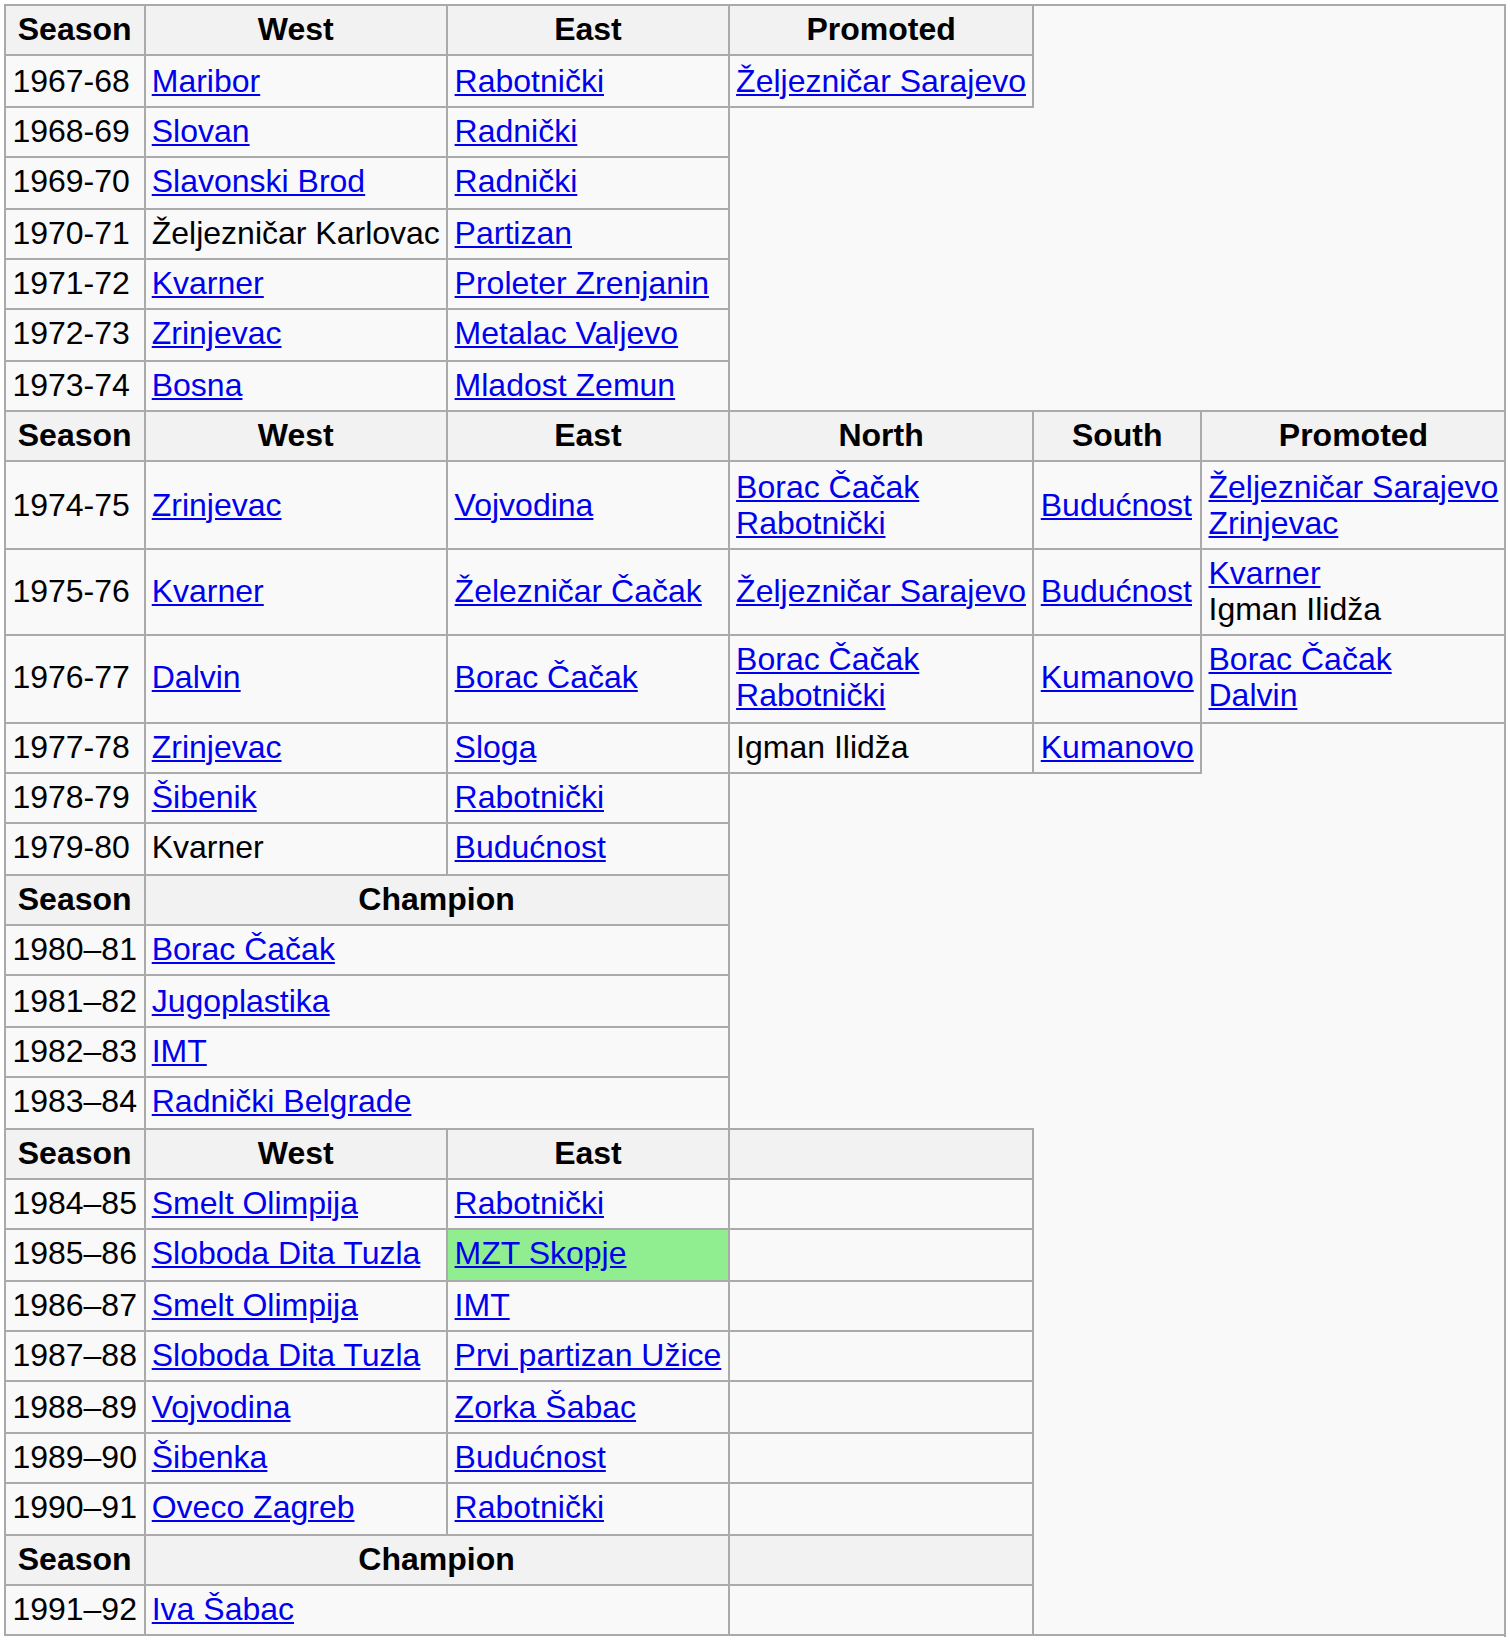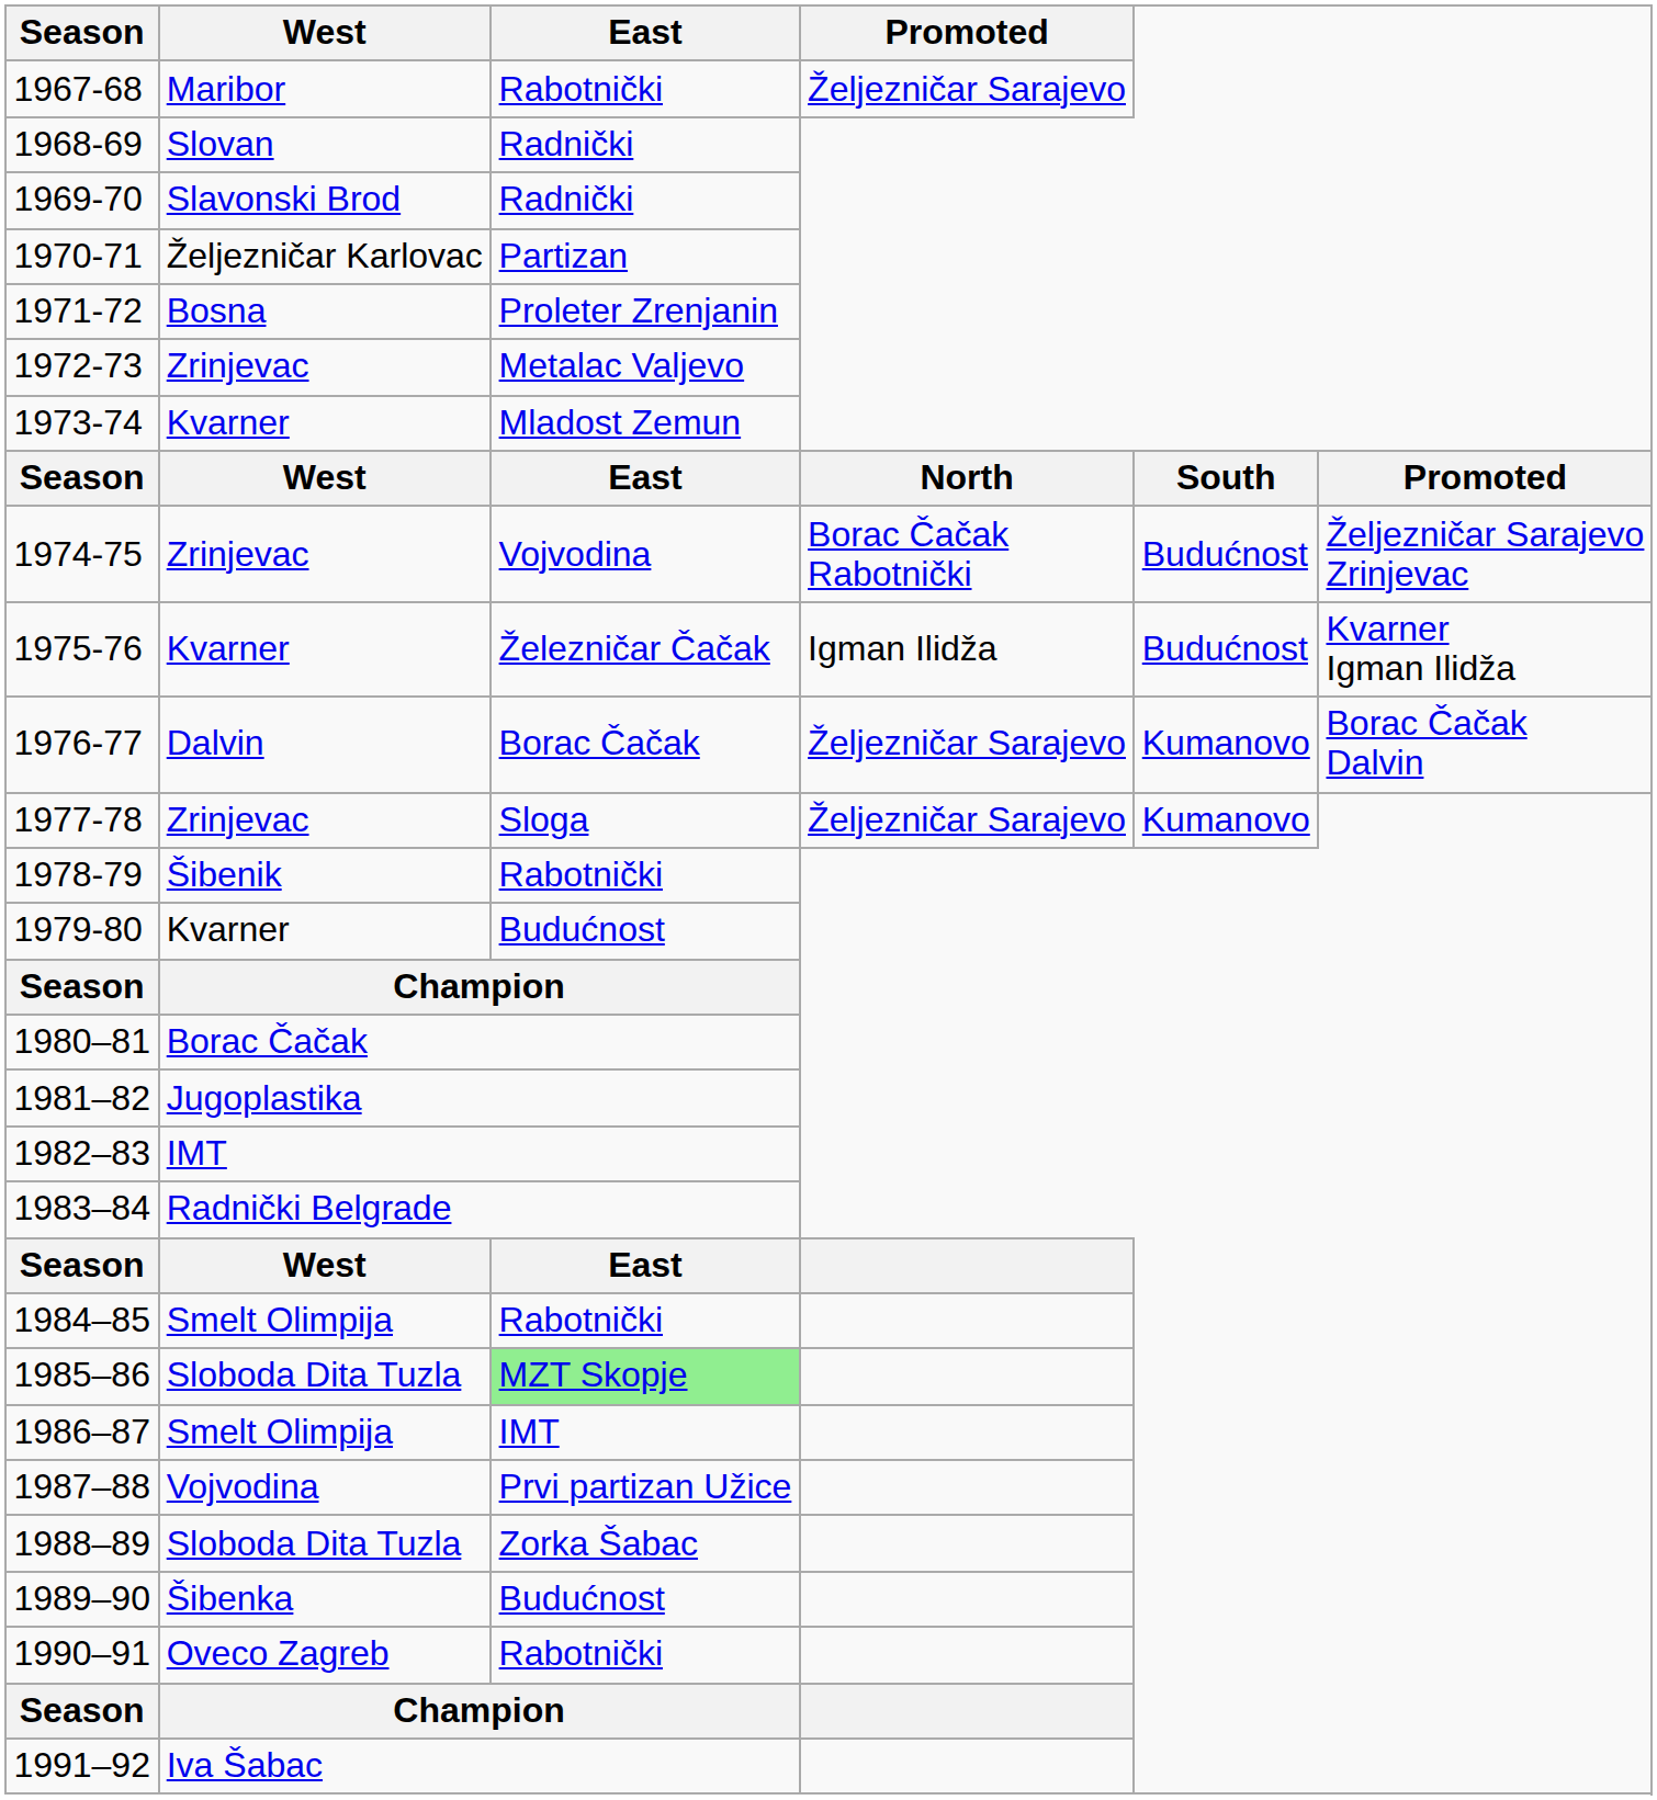 <table class="wikitable">
 <tr>
 <th>Season</th>
 <th>West</th>
 <th>East</th>
 <th>Promoted</th>
 </tr>
 <tr>
 <td>1967-68</td>
 <td><a href='#'>Maribor</a></td>
 <td><a href='#'>Rabotnički</a></td>
 <td><a href='#'>Željezničar Sarajevo</a></td>
 </tr>
 <tr>
 <td>1968-69</td>
 <td><a href='#'>Slovan</a></td>
 <td><a href='#'>Radnički</a></td>
 </tr>
 <tr>
 <td>1969-70</td>
 <td><a href='#'>Slavonski Brod</a></td>
 <td><a href='#'>Radnički</a></td>
 </tr>
 <tr>
 <td>1970-71</td>
 <td>Željezničar Karlovac</td>
 <td><a href='#'>Partizan</a></td>
 </tr>
 <tr>
 <td>1971-72</td>
-<td><a href='#'>Kvarner</a></td>
+<td><a href='#'>Bosna</a></td>
 <td><a href='#'>Proleter Zrenjanin</a></td>
 </tr>
 <tr>
 <td>1972-73</td>
 <td><a href='#'>Zrinjevac</a></td>
 <td><a href='#'>Metalac Valjevo</a></td>
 </tr>
 <tr>
 <td>1973-74</td>
-<td><a href='#'>Bosna</a></td>
+<td><a href='#'>Kvarner</a></td>
 <td><a href='#'>Mladost Zemun</a></td>
 </tr>
 <tr>
 <th>Season</th>
 <th>West</th>
 <th>East</th>
 <th>North</th>
 <th>South</th>
 <th>Promoted</th>
 </tr>
 <tr>
 <td>1974-75</td>
 <td><a href='#'>Zrinjevac</a></td>
 <td><a href='#'>Vojvodina</a></td>
 <td><a href='#'>Borac Čačak</a><br><a href='#'>Rabotnički</a></td>
 <td><a href='#'>Budućnost</a></td>
 <td><a href='#'>Željezničar Sarajevo</a><br><a href='#'>Zrinjevac</a></td>
 </tr>
 <tr>
 <td>1975-76</td>
 <td><a href='#'>Kvarner</a></td>
 <td><a href='#'>Železničar Čačak</a></td>
-<td><a href='#'>Željezničar Sarajevo</a></td>
+<td>Igman Ilidža</td>
 <td><a href='#'>Budućnost</a></td>
 <td><a href='#'>Kvarner</a><br>Igman Ilidža</td>
 </tr>
 <tr>
 <td>1976-77</td>
 <td><a href='#'>Dalvin</a></td>
 <td><a href='#'>Borac Čačak</a></td>
-<td><a href='#'>Borac Čačak</a><br><a href='#'>Rabotnički</a></td>
+<td><a href='#'>Željezničar Sarajevo</a></td>
 <td><a href='#'>Kumanovo</a></td>
 <td><a href='#'>Borac Čačak</a><br><a href='#'>Dalvin</a></td>
 </tr>
 <tr>
 <td>1977-78</td>
 <td><a href='#'>Zrinjevac</a></td>
 <td><a href='#'>Sloga</a></td>
-<td>Igman Ilidža</td>
+<td><a href='#'>Željezničar Sarajevo</a></td>
 <td><a href='#'>Kumanovo</a></td>
 </tr>
 <tr>
 <td>1978-79</td>
 <td><a href='#'>Šibenik</a></td>
 <td> <a href='#'>Rabotnički</a></td>
 </tr>
 <tr>
 <td>1979-80</td>
 <td> Kvarner</td>
 <td> <a href='#'>Budućnost</a></td>
 </tr>
 <tr>
 <th>Season</th>
 <th colspan=2>Champion</th>
 </tr>
 <tr>
 <td>1980–81</td>
 <td colspan=2> <a href='#'>Borac Čačak</a></td>
 </tr>
 <tr>
 <td>1981–82</td>
 <td colspan=2> <a href='#'>Jugoplastika</a></td>
 </tr>
 <tr>
 <td>1982–83</td>
 <td colspan=2> <a href='#'>IMT</a></td>
 </tr>
 <tr>
 <td>1983–84</td>
 <td colspan=2> <a href='#'>Radnički Belgrade</a></td>
 </tr>
 <tr>
 <th>Season</th>
 <th>West</th>
 <th>East</th>
 <th></th>
 </tr>
 <tr>
 <td>1984–85</td>
 <td> <a href='#'>Smelt Olimpija</a></td>
 <td> <a href='#'>Rabotnički</a></td>
 <td></td>
 </tr>
 <tr>
 <td>1985–86</td>
 <td> <a href='#'>Sloboda Dita Tuzla</a></td>
 <td style="background: lightgreen;"> <a href='#'>MZT Skopje</a></td>
 <td></td>
 </tr>
 <tr>
 <td>1986–87</td>
 <td> <a href='#'>Smelt Olimpija</a></td>
 <td> <a href='#'>IMT</a></td>
 <td></td>
 </tr>
 <tr>
 <td>1987–88</td>
-<td> <a href='#'>Sloboda Dita Tuzla</a></td>
+<td> <a href='#'>Vojvodina</a></td>
 <td> <a href='#'>Prvi partizan Užice</a></td>
 <td></td>
 </tr>
 <tr>
 <td>1988–89</td>
-<td> <a href='#'>Vojvodina</a></td>
+<td> <a href='#'>Sloboda Dita Tuzla</a></td>
 <td> <a href='#'>Zorka Šabac</a></td>
 <td></td>
 </tr>
 <tr>
 <td>1989–90</td>
 <td> <a href='#'>Šibenka</a></td>
 <td> <a href='#'>Budućnost</a></td>
 <td></td>
 </tr>
 <tr>
 <td>1990–91</td>
 <td> <a href='#'>Oveco Zagreb</a></td>
 <td> <a href='#'>Rabotnički</a></td>
 <td></td>
 </tr>
 <tr>
 <th>Season</th>
 <th colspan=2>Champion</th>
 <th></th>
 </tr>
 <tr>
 <td>1991–92</td>
 <td colspan=2> <a href='#'>Iva Šabac</a></td>
 <td></td>
 </tr>
 <tr>
 </tr>
 </table>
